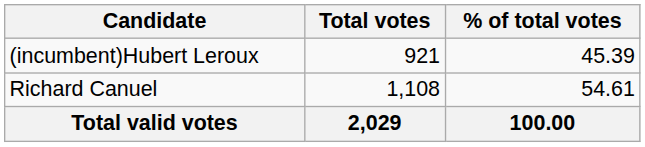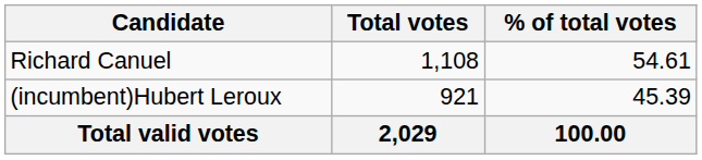 <table style="width:475px;" class="wikitable">
 <tr bgcolor="#EEEEEE">
 <th align="left">Candidate</th>
 <th align="right">Total votes</th>
 <th align="right">% of total votes</th>
 </tr>
 <tr>
+<td align="left">Richard Canuel</td>
+<td align="right">1,108</td>
+<td align="right">54.61</td>
+</tr>
+<tr>
 <td align="left">(incumbent)Hubert Leroux</td>
 <td align="right">921</td>
 <td align="right">45.39</td>
-</tr>
-<tr>
-<td align="left">Richard Canuel</td>
-<td align="right">1,108</td>
-<td align="right">54.61</td>
 </tr>
 <tr bgcolor="#EEEEEE">
 <th align="left">Total valid votes</th>
 <th align="right">2,029</th>
 <th align="right">100.00</th>
 </tr>
 </table>
